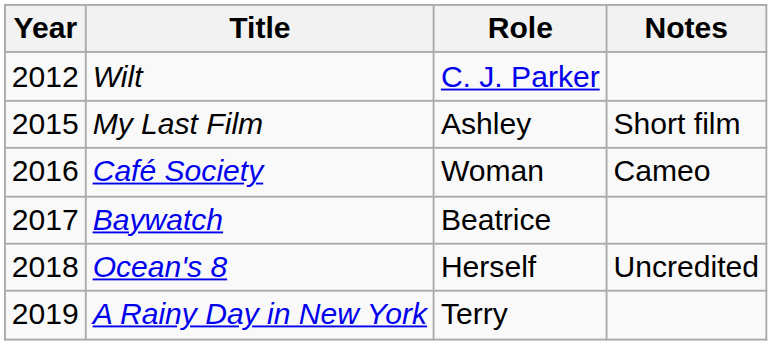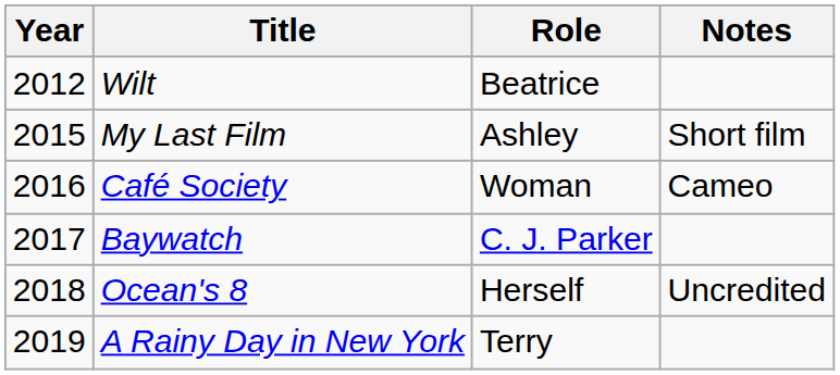 <table class="wikitable">
 <tr>
 <th>Year</th>
 <th>Title</th>
 <th>Role</th>
 <th>Notes</th>
 </tr>
 <tr>
 <td>2012</td>
 <td><em>Wilt</em></td>
-<td><a href='#'>C. J. Parker</a></td>
+<td>Beatrice</td>
 <td></td>
 </tr>
 <tr>
 <td>2015</td>
 <td><em>My Last Film</em></td>
 <td>Ashley</td>
 <td>Short film</td>
 </tr>
 <tr>
 <td>2016</td>
 <td><em><a href='#'>Café Society</a></em></td>
 <td>Woman</td>
 <td>Cameo</td>
 </tr>
 <tr>
 <td>2017</td>
 <td><em><a href='#'>Baywatch</a></em></td>
-<td>Beatrice</td>
+<td><a href='#'>C. J. Parker</a></td>
 <td></td>
 </tr>
 <tr>
 <td>2018</td>
 <td><em><a href='#'>Ocean's 8</a></em></td>
 <td>Herself</td>
 <td>Uncredited</td>
 </tr>
 <tr>
 <td>2019</td>
 <td><em><a href='#'>A Rainy Day in New York</a></em></td>
 <td>Terry</td>
 <td></td>
 </tr>
 </table>
